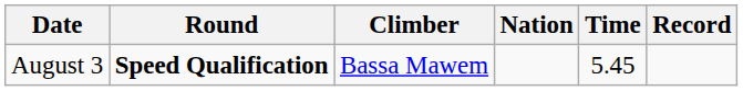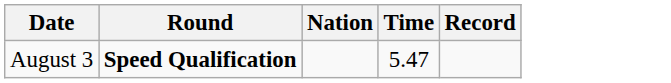 <table class="wikitable sortable" style="text-align:center">
 <tr>
 <th>Date</th>
 <th>Round</th>
-<th>Climber</th>
 <th>Nation</th>
 <th>Time</th>
 <th>Record</th>
 </tr>
 <tr>
 <td>August 3</td>
 <td align=left><strong>Speed Qualification</strong></td>
-<td align="left"><a href='#'>Bassa Mawem</a></td>
 <td align="left"></td>
-<td>5.45</td>
+<td>5.47</td>
 <td></td>
 </tr>
 </table>
